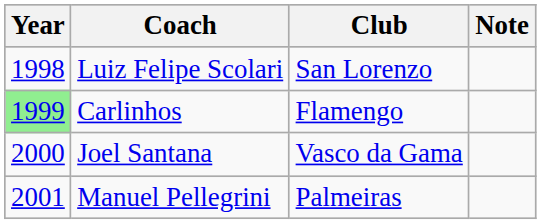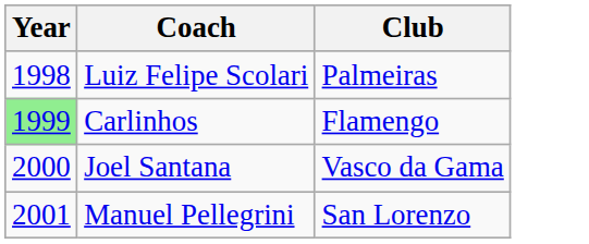 <table class="wikitable">
 <tr>
 <th>Year</th>
 <th>Coach</th>
 <th>Club</th>
-<th>Note</th>
 </tr>
 <tr>
 <td><a href='#'>1998</a></td>
 <td> <a href='#'>Luiz Felipe Scolari</a></td>
-<td> <a href='#'>San Lorenzo</a></td>
-<td></td>
+<td> <a href='#'>Palmeiras</a></td>
 </tr>
 <tr>
 <td style="background: lightgreen;"><a href='#'>1999</a></td>
 <td> <a href='#'>Carlinhos</a></td>
 <td> <a href='#'>Flamengo</a></td>
-<td></td>
 </tr>
 <tr>
 <td><a href='#'>2000</a></td>
 <td> <a href='#'>Joel Santana</a></td>
 <td> <a href='#'>Vasco da Gama</a></td>
-<td></td>
 </tr>
 <tr>
 <td><a href='#'>2001</a></td>
 <td> <a href='#'>Manuel Pellegrini</a></td>
-<td> <a href='#'>Palmeiras</a></td>
-<td></td>
+<td> <a href='#'>San Lorenzo</a></td>
 </tr>
 </table>
